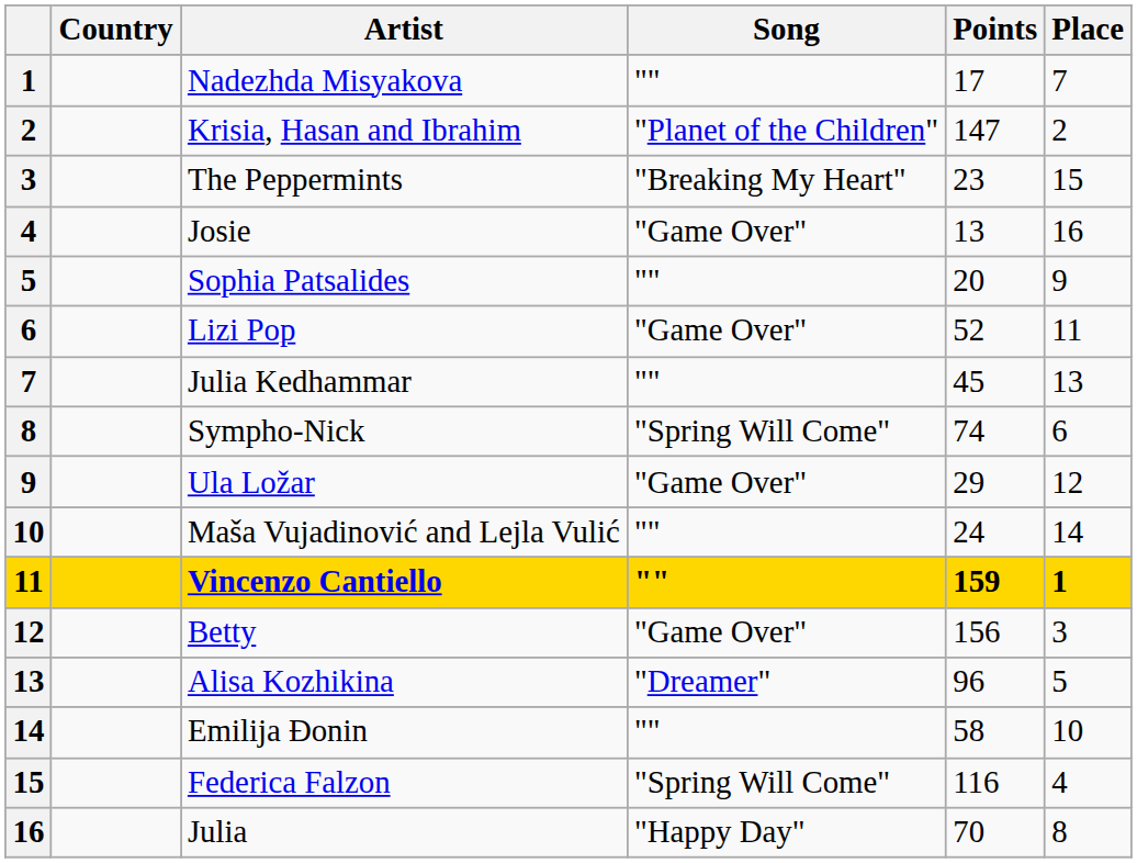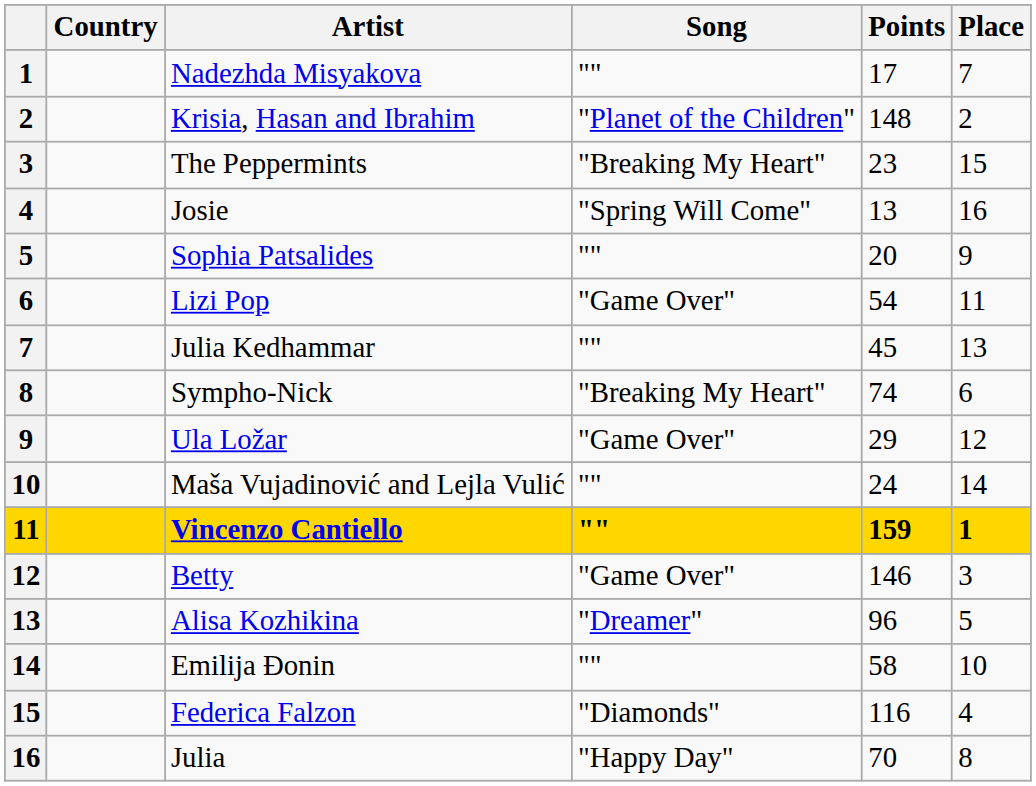 <table class="sortable wikitable plainrowheaders">
 <tr>
 <th scope="col"></th>
 <th scope="col">Country</th>
 <th scope="col">Artist</th>
 <th scope="col">Song</th>
 <th scope="col">Points</th>
 <th scope="col">Place</th>
 </tr>
 <tr>
 <th scope="row" style="text-align:center;">1</th>
 <td></td>
 <td><a href='#'>Nadezhda Misyakova</a></td>
 <td>""</td>
 <td>17</td>
 <td>7</td>
 </tr>
 <tr>
 <th scope="row" style="text-align:center;">2</th>
 <td></td>
 <td><a href='#'>Krisia</a>, <a href='#'>Hasan and Ibrahim</a></td>
 <td>"<a href='#'>Planet of the Children</a>"</td>
-<td>147</td>
+<td>148</td>
 <td>2</td>
 </tr>
 <tr>
 <th scope="row" style="text-align:center;">3</th>
 <td></td>
 <td>The Peppermints</td>
 <td>"Breaking My Heart"</td>
 <td>23</td>
 <td>15</td>
 </tr>
 <tr>
 <th scope="row" style="text-align:center;">4</th>
 <td></td>
 <td>Josie</td>
-<td>"Game Over"</td>
+<td>"Spring Will Come"</td>
 <td>13</td>
 <td>16</td>
 </tr>
 <tr>
 <th scope="row" style="text-align:center;">5</th>
 <td></td>
 <td><a href='#'>Sophia Patsalides</a></td>
 <td>""</td>
 <td>20</td>
 <td>9</td>
 </tr>
 <tr>
 <th scope="row" style="text-align:center;">6</th>
 <td></td>
 <td><a href='#'>Lizi Pop</a></td>
 <td>"Game Over"</td>
-<td>52</td>
+<td>54</td>
 <td>11</td>
 </tr>
 <tr>
 <th scope="row" style="text-align:center;">7</th>
 <td></td>
 <td>Julia Kedhammar</td>
 <td>""</td>
 <td>45</td>
 <td>13</td>
 </tr>
 <tr>
 <th scope="row" style="text-align:center;">8</th>
 <td></td>
 <td>Sympho-Nick</td>
-<td>"Spring Will Come"</td>
+<td>"Breaking My Heart"</td>
 <td>74</td>
 <td>6</td>
 </tr>
 <tr>
 <th scope="row" style="text-align:center;">9</th>
 <td></td>
 <td><a href='#'>Ula Ložar</a></td>
 <td>"Game Over"</td>
 <td>29</td>
 <td>12</td>
 </tr>
 <tr>
 <th scope="row" style="text-align:center;">10</th>
 <td></td>
 <td>Maša Vujadinović and Lejla Vulić</td>
 <td>""</td>
 <td>24</td>
 <td>14</td>
 </tr>
 <tr style="font-weight:bold; background:gold;">
 <th scope="row" style="text-align:center; font-weight:bold; background:gold;">11</th>
 <td></td>
 <td><a href='#'>Vincenzo Cantiello</a></td>
 <td>""</td>
 <td>159</td>
 <td>1</td>
 </tr>
 <tr>
 <th scope="row" style="text-align:center;">12</th>
 <td></td>
 <td><a href='#'>Betty</a></td>
 <td>"Game Over"</td>
-<td>156</td>
+<td>146</td>
 <td>3</td>
 </tr>
 <tr>
 <th scope="row" style="text-align:center;">13</th>
 <td></td>
 <td><a href='#'>Alisa Kozhikina</a></td>
 <td>"<a href='#'>Dreamer</a>"</td>
 <td>96</td>
 <td>5</td>
 </tr>
 <tr>
 <th scope="row" style="text-align:center;">14</th>
 <td></td>
 <td>Emilija Đonin</td>
 <td>""</td>
 <td>58</td>
 <td>10</td>
 </tr>
 <tr>
 <th scope="row" style="text-align:center;">15</th>
 <td></td>
 <td><a href='#'>Federica Falzon</a></td>
-<td>"Spring Will Come"</td>
+<td>"Diamonds"</td>
 <td>116</td>
 <td>4</td>
 </tr>
 <tr>
 <th scope="row" style="text-align:center;">16</th>
 <td></td>
 <td>Julia</td>
 <td>"Happy Day"</td>
 <td>70</td>
 <td>8</td>
 </tr>
 </table>
